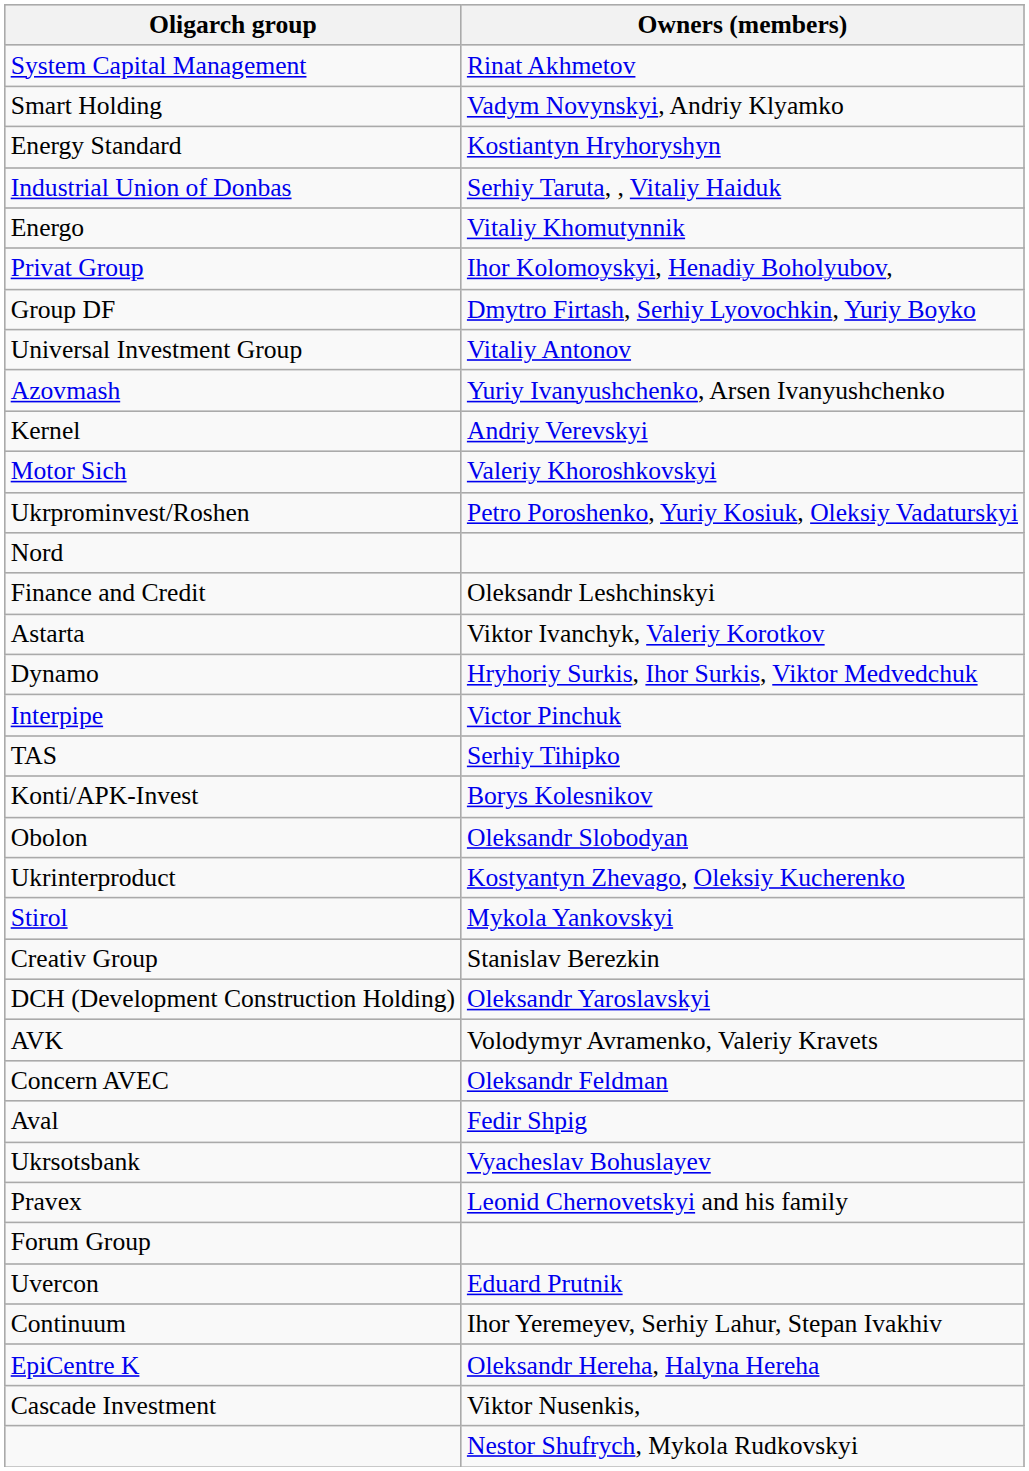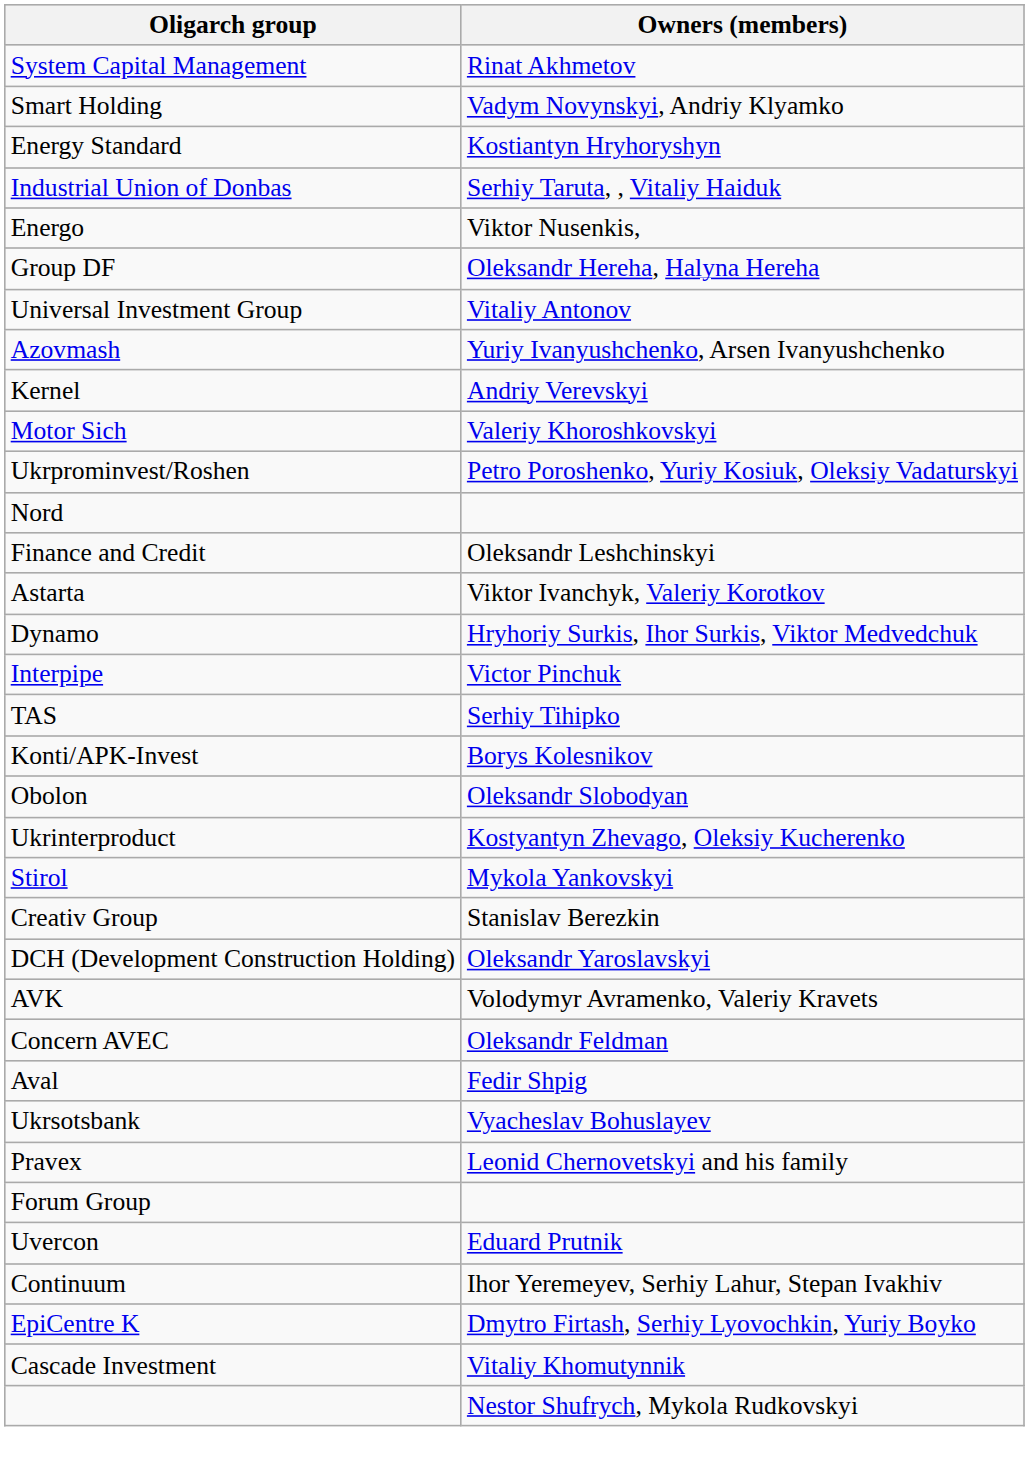 <table class="wikitable sortable">
 <tr>
 <th>Oligarch group</th>
 <th>Owners (members)</th>
 </tr>
 <tr>
 <td align="left"><a href='#'>System Capital Management</a></td>
 <td><a href='#'>Rinat Akhmetov</a></td>
 </tr>
 <tr>
 <td align="left">Smart Holding</td>
 <td><a href='#'>Vadym Novynskyi</a>, Andriy Klyamko</td>
 </tr>
 <tr>
 <td align="left">Energy Standard</td>
 <td><a href='#'>Kostiantyn Hryhoryshyn</a></td>
 </tr>
 <tr>
 <td align="left"><a href='#'>Industrial Union of Donbas</a></td>
 <td><a href='#'>Serhiy Taruta</a>, , <a href='#'>Vitaliy Haiduk</a></td>
 </tr>
 <tr>
 <td align="left">Energo</td>
-<td><a href='#'>Vitaliy Khomutynnik</a></td>
-</tr>
-<tr>
-<td align="left"><a href='#'>Privat Group</a></td>
-<td><a href='#'>Ihor Kolomoyskyi</a>, <a href='#'>Henadiy Boholyubov</a>, </td>
+<td>Viktor Nusenkis, </td>
 </tr>
 <tr>
 <td align="left">Group DF</td>
-<td><a href='#'>Dmytro Firtash</a>, <a href='#'>Serhiy Lyovochkin</a>, <a href='#'>Yuriy Boyko</a></td>
+<td><a href='#'>Oleksandr Hereha</a>, <a href='#'>Halyna Hereha</a></td>
 </tr>
 <tr>
 <td align="left">Universal Investment Group</td>
 <td><a href='#'>Vitaliy Antonov</a></td>
 </tr>
 <tr>
 <td align="left"><a href='#'>Azovmash</a></td>
 <td><a href='#'>Yuriy Ivanyushchenko</a>, Arsen Ivanyushchenko</td>
 </tr>
 <tr>
 <td align="left">Kernel</td>
 <td><a href='#'>Andriy Verevskyi</a></td>
 </tr>
 <tr>
 <td align="left"><a href='#'>Motor Sich</a></td>
 <td><a href='#'>Valeriy Khoroshkovskyi</a></td>
 </tr>
 <tr>
 <td align="left">Ukrprominvest/Roshen</td>
 <td><a href='#'>Petro Poroshenko</a>, <a href='#'>Yuriy Kosiuk</a>, <a href='#'>Oleksiy Vadaturskyi</a></td>
 </tr>
 <tr>
 <td align="left">Nord</td>
 <td></td>
 </tr>
 <tr>
 <td align="left">Finance and Credit</td>
 <td>Oleksandr Leshchinskyi</td>
 </tr>
 <tr>
 <td align="left">Astarta</td>
 <td>Viktor Ivanchyk, <a href='#'>Valeriy Korotkov</a></td>
 </tr>
 <tr>
 <td align="left">Dynamo</td>
 <td><a href='#'>Hryhoriy Surkis</a>, <a href='#'>Ihor Surkis</a>, <a href='#'>Viktor Medvedchuk</a></td>
 </tr>
 <tr>
 <td align="left"><a href='#'>Interpipe</a></td>
 <td><a href='#'>Victor Pinchuk</a></td>
 </tr>
 <tr>
 <td align="left">TAS</td>
 <td><a href='#'>Serhiy Tihipko</a></td>
 </tr>
 <tr>
 <td align="left">Konti/APK-Invest</td>
 <td><a href='#'>Borys Kolesnikov</a></td>
 </tr>
 <tr>
 <td align="left">Obolon</td>
 <td><a href='#'>Oleksandr Slobodyan</a></td>
 </tr>
 <tr>
 <td align="left">Ukrinterproduct</td>
 <td><a href='#'>Kostyantyn Zhevago</a>, <a href='#'>Oleksiy Kucherenko</a></td>
 </tr>
 <tr>
 <td align="left"><a href='#'>Stirol</a></td>
 <td><a href='#'>Mykola Yankovskyi</a></td>
 </tr>
 <tr>
 <td align="left">Creativ Group</td>
 <td>Stanislav Berezkin</td>
 </tr>
 <tr>
 <td align="left">DCH (Development Construction Holding)</td>
 <td><a href='#'>Oleksandr Yaroslavskyi</a></td>
 </tr>
 <tr>
 <td align="left">AVK</td>
 <td>Volodymyr Avramenko, Valeriy Kravets</td>
 </tr>
 <tr>
 <td align="left">Concern AVEC</td>
 <td><a href='#'>Oleksandr Feldman</a></td>
 </tr>
 <tr>
 <td align="left">Aval</td>
 <td><a href='#'>Fedir Shpig</a></td>
 </tr>
 <tr>
 <td align="left">Ukrsotsbank</td>
 <td><a href='#'>Vyacheslav Bohuslayev</a></td>
 </tr>
 <tr>
 <td align="left">Pravex</td>
 <td><a href='#'>Leonid Chernovetskyi</a> and his family</td>
 </tr>
 <tr>
 <td align="left">Forum Group</td>
 <td></td>
 </tr>
 <tr>
 <td align="left">Uvercon</td>
 <td><a href='#'>Eduard Prutnik</a></td>
 </tr>
 <tr>
 <td align="left">Continuum</td>
 <td>Ihor Yeremeyev, Serhiy Lahur, Stepan Ivakhiv</td>
 </tr>
 <tr>
 <td align="left"><a href='#'>EpiCentre K</a></td>
-<td><a href='#'>Oleksandr Hereha</a>, <a href='#'>Halyna Hereha</a></td>
+<td><a href='#'>Dmytro Firtash</a>, <a href='#'>Serhiy Lyovochkin</a>, <a href='#'>Yuriy Boyko</a></td>
 </tr>
 <tr>
 <td align="left">Cascade Investment</td>
-<td>Viktor Nusenkis, </td>
+<td><a href='#'>Vitaliy Khomutynnik</a></td>
 </tr>
 <tr>
 <td align="left"></td>
 <td><a href='#'>Nestor Shufrych</a>, Mykola Rudkovskyi</td>
 </tr>
 </table>
